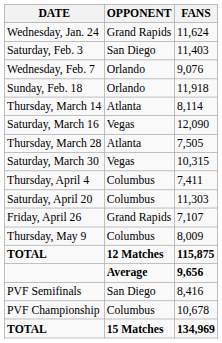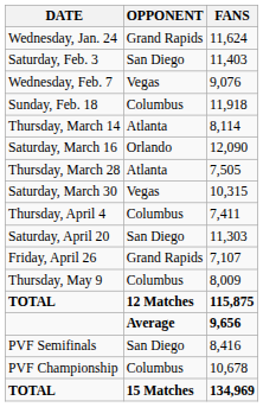 <table class="wikitable">
 <tr>
 <th>DATE</th>
 <th>OPPONENT</th>
 <th>FANS</th>
 </tr>
 <tr>
 <td>Wednesday, Jan. 24</td>
 <td>Grand Rapids</td>
 <td>11,624</td>
 </tr>
 <tr>
 <td>Saturday, Feb. 3</td>
 <td>San Diego</td>
 <td>11,403</td>
 </tr>
 <tr>
 <td>Wednesday, Feb. 7</td>
-<td>Orlando</td>
+<td>Vegas</td>
 <td>9,076</td>
 </tr>
 <tr>
 <td>Sunday, Feb. 18</td>
-<td>Orlando</td>
+<td>Columbus</td>
 <td>11,918</td>
 </tr>
 <tr>
 <td>Thursday, March 14</td>
 <td>Atlanta</td>
 <td>8,114</td>
 </tr>
 <tr>
 <td>Saturday, March 16</td>
-<td>Vegas</td>
+<td>Orlando</td>
 <td>12,090</td>
 </tr>
 <tr>
 <td>Thursday, March 28</td>
 <td>Atlanta</td>
 <td>7,505</td>
 </tr>
 <tr>
 <td>Saturday, March 30</td>
 <td>Vegas</td>
 <td>10,315</td>
 </tr>
 <tr>
 <td>Thursday, April 4</td>
 <td>Columbus</td>
 <td>7,411</td>
 </tr>
 <tr>
 <td>Saturday, April 20</td>
-<td>Columbus</td>
+<td>San Diego</td>
 <td>11,303</td>
 </tr>
 <tr>
 <td>Friday, April 26</td>
 <td>Grand Rapids</td>
 <td>7,107</td>
 </tr>
 <tr>
 <td>Thursday, May 9</td>
 <td>Columbus</td>
 <td>8,009</td>
 </tr>
 <tr>
 <td><strong>TOTAL</strong></td>
 <td><strong>12 Matches</strong></td>
 <td><strong>115,875</strong></td>
 </tr>
 <tr>
 <td></td>
 <td><strong>Average</strong></td>
 <td><strong>9,656</strong></td>
 </tr>
 <tr>
 <td>PVF Semifinals</td>
 <td>San Diego</td>
 <td>8,416</td>
 </tr>
 <tr>
 <td>PVF Championship</td>
 <td>Columbus</td>
 <td>10,678</td>
 </tr>
 <tr>
 <td><strong>TOTAL</strong></td>
 <td><strong>15 Matches</strong></td>
 <td><strong>134,969</strong></td>
 </tr>
 </table>
